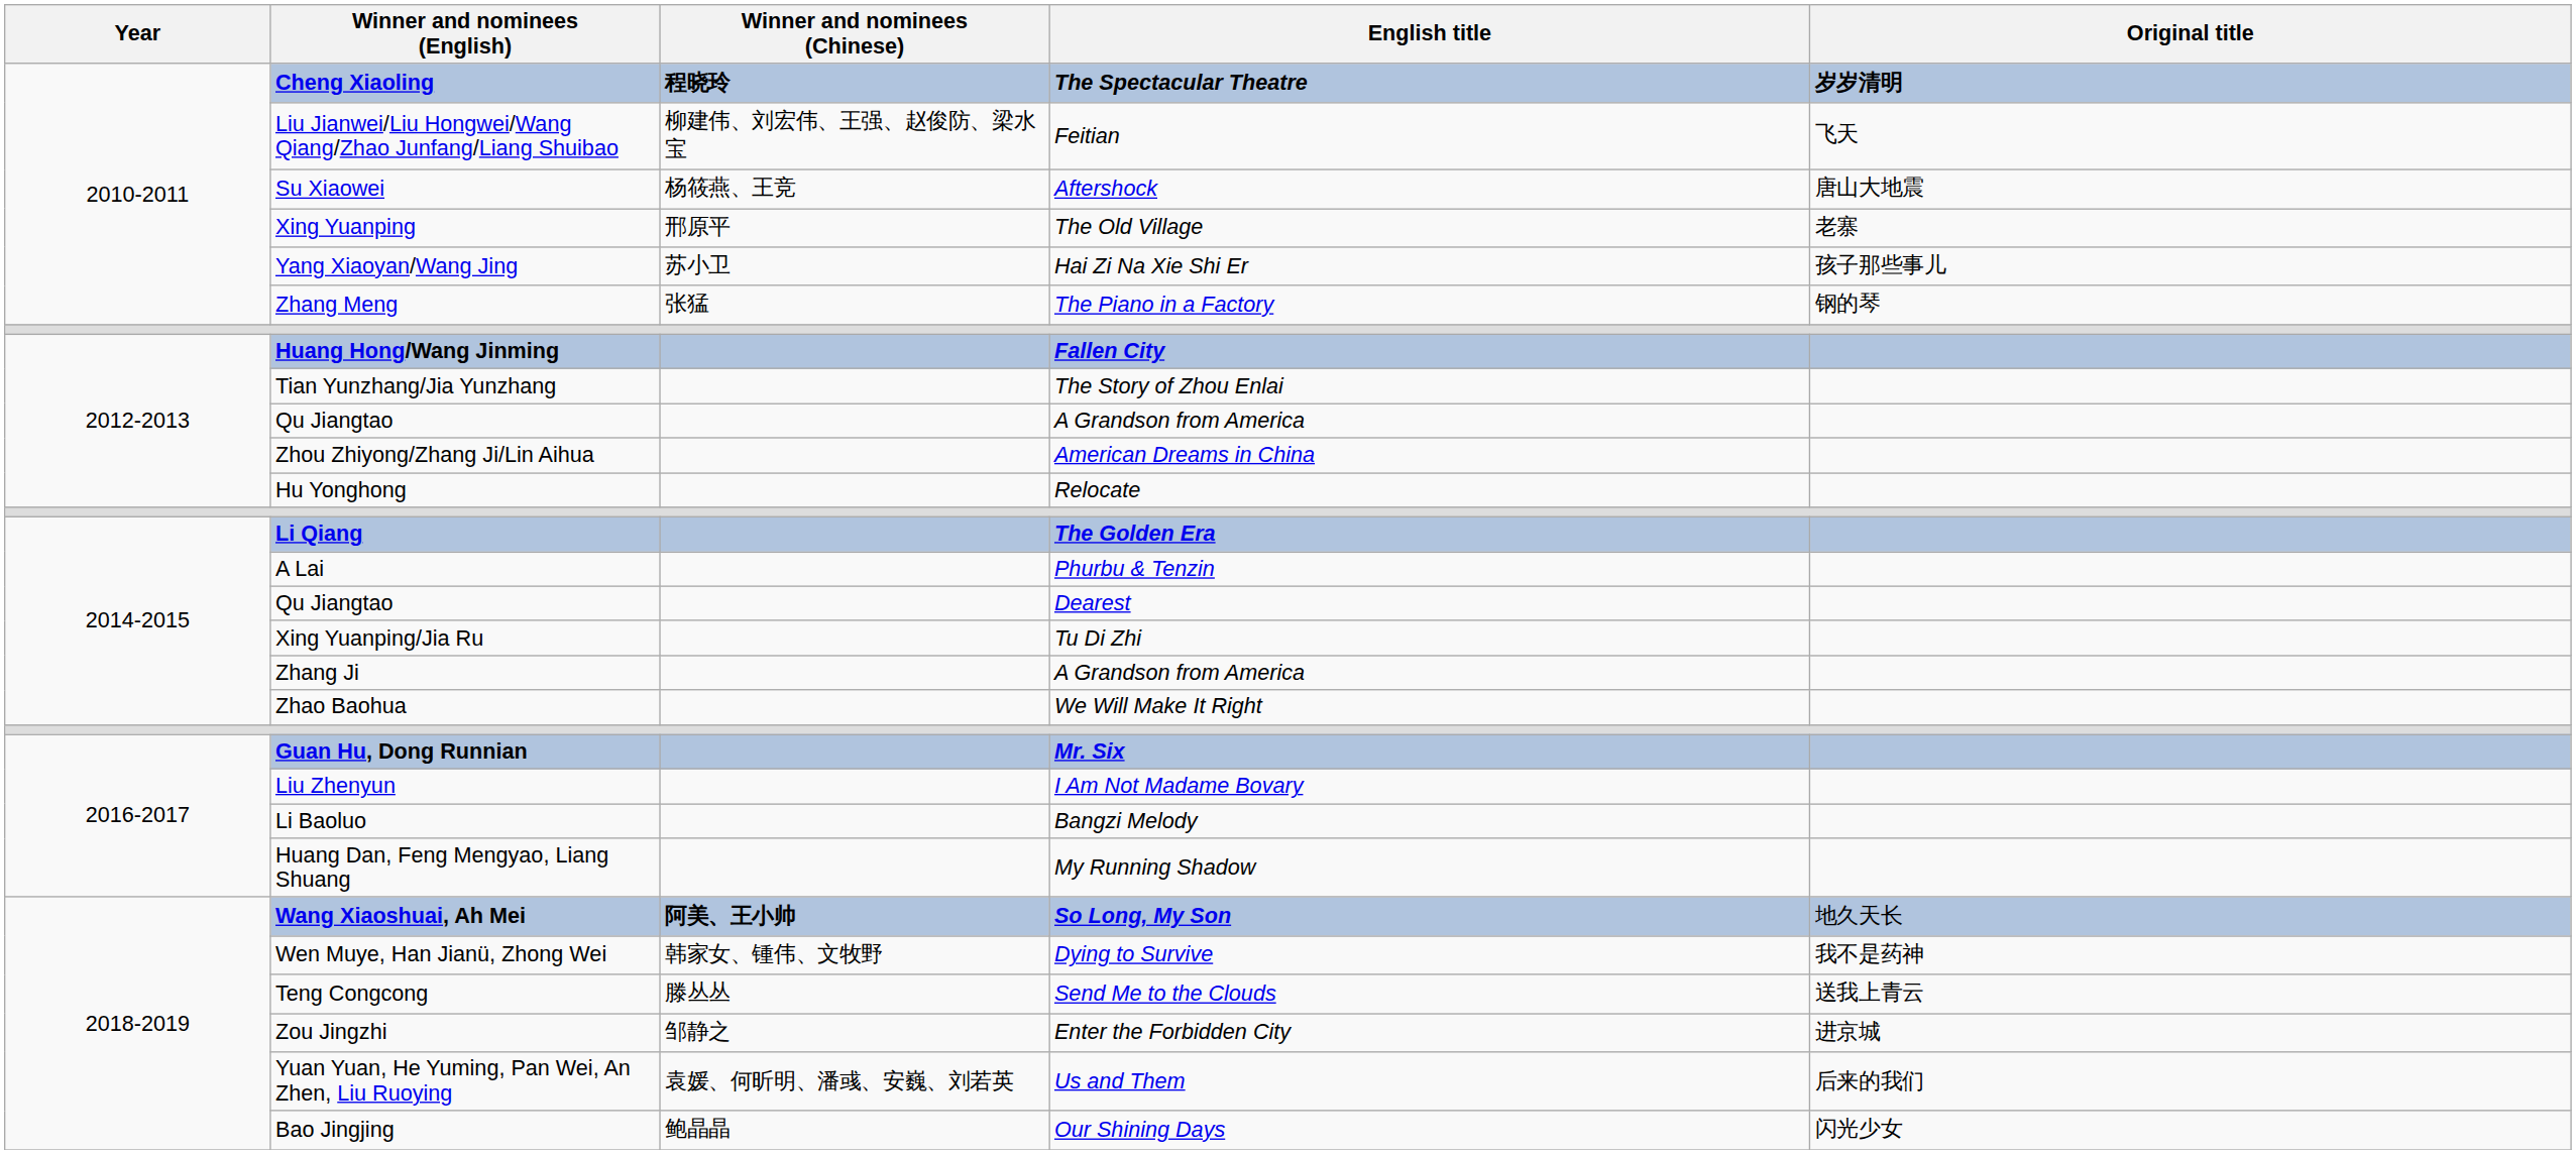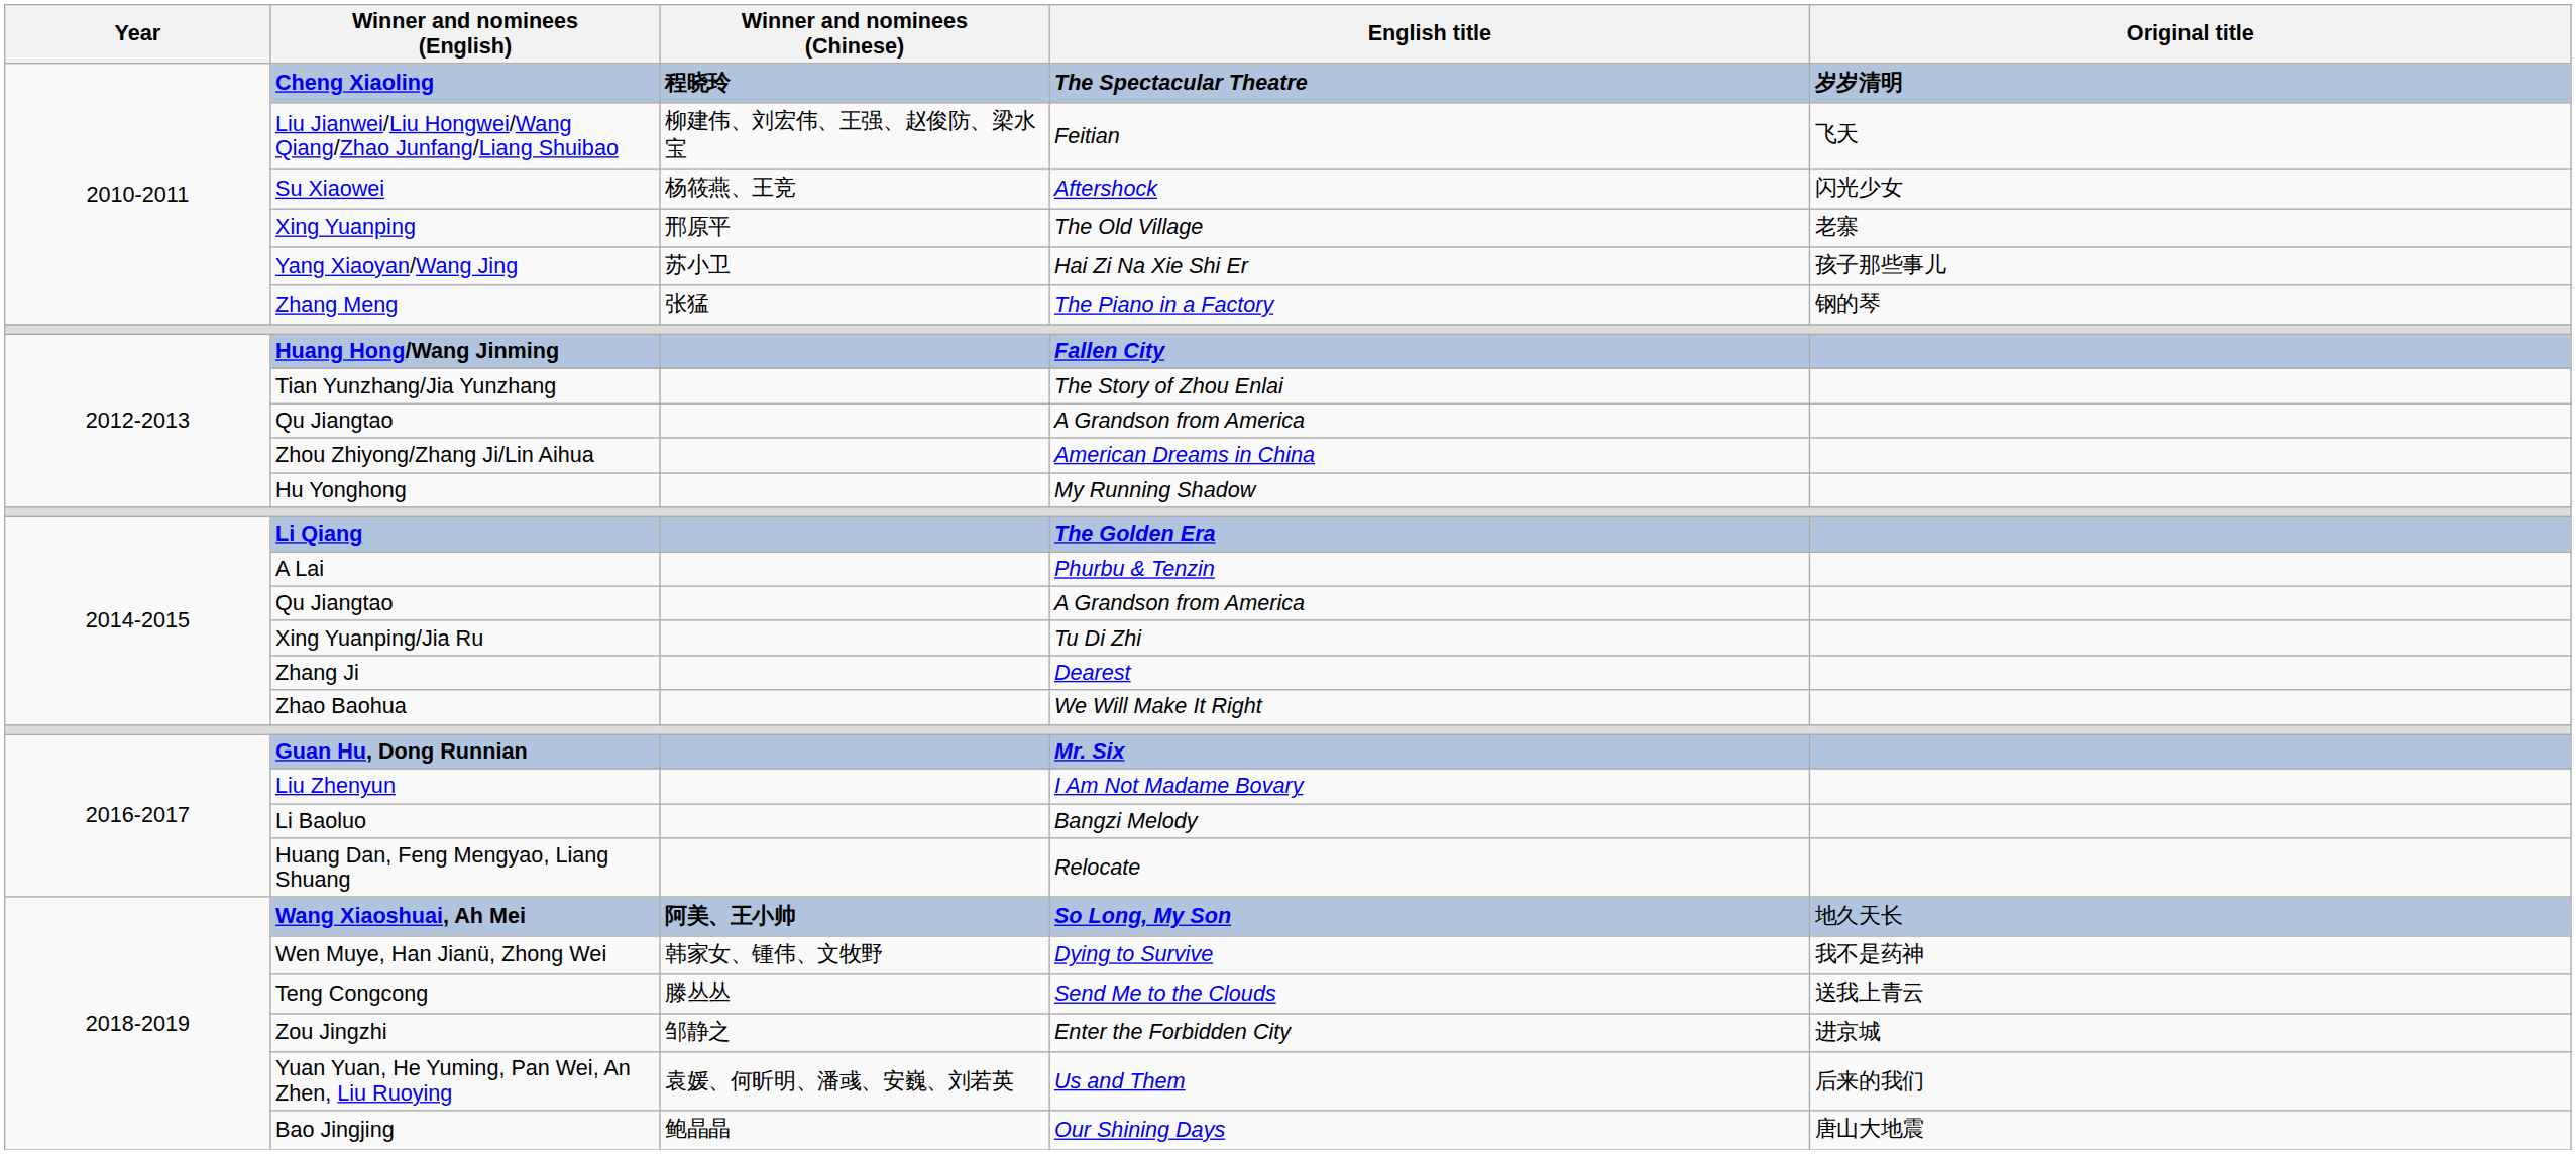 <table class="wikitable" width="95%" cellpadding="5">
 <tr>
 <th width="100"><strong>Year</strong></th>
 <th width="150"><strong>Winner and nominees<br>(English)</strong></th>
 <th width="150"><strong>Winner and nominees<br>(Chinese)</strong></th>
 <th width="300"><strong>English title</strong></th>
 <th width="300"><strong>Original title</strong></th>
 </tr>
 <tr>
 <td rowspan="6" style="text-align:center;">2010-2011</td>
 <td style="background:#B0C4DE;"><strong><a href='#'>Cheng Xiaoling</a></strong></td>
 <td style="background:#B0C4DE;"><strong>程晓玲</strong></td>
 <td style="background:#B0C4DE;"><strong><em>The Spectacular Theatre</em></strong></td>
 <td style="background:#B0C4DE;"><strong>岁岁清明</strong></td>
 </tr>
 <tr>
 <td><a href='#'>Liu Jianwei</a>/<a href='#'>Liu Hongwei</a>/<a href='#'>Wang Qiang</a>/<a href='#'>Zhao Junfang</a>/<a href='#'>Liang Shuibao</a></td>
 <td>柳建伟、刘宏伟、王强、赵俊防、梁水宝</td>
 <td><em>Feitian</em></td>
 <td>飞天</td>
 </tr>
 <tr>
 <td><a href='#'>Su Xiaowei</a></td>
 <td>杨筱燕、王竞</td>
 <td><em><a href='#'>Aftershock</a></em></td>
-<td>唐山大地震</td>
+<td>闪光少女</td>
 </tr>
 <tr>
 <td><a href='#'>Xing Yuanping</a></td>
 <td>邢原平</td>
 <td><em>The Old Village</em></td>
 <td>老寨</td>
 </tr>
 <tr>
 <td><a href='#'>Yang Xiaoyan</a>/<a href='#'>Wang Jing</a></td>
 <td>苏小卫</td>
 <td><em>Hai Zi Na Xie Shi Er</em></td>
 <td>孩子那些事儿</td>
 </tr>
 <tr>
 <td><a href='#'>Zhang Meng</a></td>
 <td>张猛</td>
 <td><em><a href='#'>The Piano in a Factory</a></em></td>
 <td>钢的琴</td>
 </tr>
 <tr bgcolor=#DDDDDD>
 <td colspan=5></td>
 </tr>
 <tr>
 <td rowspan="5" style="text-align:center;">2012-2013</td>
 <td style="background:#B0C4DE;"><strong><a href='#'>Huang Hong</a>/Wang Jinming</strong></td>
 <td style="background:#B0C4DE;"><strong></strong></td>
 <td style="background:#B0C4DE;"><strong><em><a href='#'>Fallen City</a></em></strong></td>
 <td style="background:#B0C4DE;"></td>
 </tr>
 <tr>
 <td>Tian Yunzhang/Jia Yunzhang</td>
 <td></td>
 <td><em>The Story of Zhou Enlai</em></td>
 <td></td>
 </tr>
 <tr>
 <td>Qu Jiangtao</td>
 <td></td>
 <td><em>A Grandson from America</em></td>
 <td></td>
 </tr>
 <tr>
 <td>Zhou Zhiyong/Zhang Ji/Lin Aihua</td>
 <td></td>
 <td><em><a href='#'>American Dreams in China</a></em></td>
 <td></td>
 </tr>
 <tr>
 <td>Hu Yonghong</td>
 <td></td>
-<td><em>Relocate</em></td>
+<td><em>My Running Shadow</em></td>
 <td></td>
 </tr>
 <tr bgcolor=#DDDDDD>
 <td colspan=5></td>
 </tr>
 <tr>
 <td rowspan="6" style="text-align:center;">2014-2015</td>
 <td style="background:#B0C4DE;"><strong><a href='#'>Li Qiang</a></strong></td>
 <td style="background:#B0C4DE;"><strong></strong></td>
 <td style="background:#B0C4DE;"><strong><em><a href='#'>The Golden Era</a></em></strong></td>
 <td style="background:#B0C4DE;"></td>
 </tr>
 <tr>
 <td>A Lai</td>
 <td></td>
 <td><em><a href='#'>Phurbu & Tenzin</a></em></td>
 <td></td>
 </tr>
 <tr>
 <td>Qu Jiangtao</td>
 <td></td>
-<td><em><a href='#'>Dearest</a></em></td>
+<td><em>A Grandson from America</em></td>
 <td></td>
 </tr>
 <tr>
 <td>Xing Yuanping/Jia Ru</td>
 <td></td>
 <td><em>Tu Di Zhi</em></td>
 <td></td>
 </tr>
 <tr>
 <td>Zhang Ji</td>
 <td></td>
-<td><em>A Grandson from America</em></td>
+<td><em><a href='#'>Dearest</a></em></td>
 <td></td>
 </tr>
 <tr>
 <td>Zhao Baohua</td>
 <td></td>
 <td><em>We Will Make It Right</em></td>
 <td></td>
 </tr>
 <tr bgcolor=#DDDDDD>
 <td colspan=5></td>
 </tr>
 <tr>
 <td rowspan="4" style="text-align:center;">2016-2017</td>
 <td style="background:#B0C4DE;"><strong><a href='#'>Guan Hu</a>, Dong Runnian</strong></td>
 <td style="background:#B0C4DE;"><strong></strong></td>
 <td style="background:#B0C4DE;"><strong><em><a href='#'>Mr. Six</a></em></strong></td>
 <td style="background:#B0C4DE;"></td>
 </tr>
 <tr>
 <td><a href='#'>Liu Zhenyun</a></td>
 <td></td>
 <td><em><a href='#'>I Am Not Madame Bovary</a></em></td>
 <td></td>
 </tr>
 <tr>
 <td>Li Baoluo</td>
 <td></td>
 <td><em>Bangzi Melody</em></td>
 <td></td>
 </tr>
 <tr>
 <td>Huang Dan, Feng Mengyao, Liang Shuang</td>
 <td></td>
-<td><em>My Running Shadow</em></td>
+<td><em>Relocate</em></td>
 <td></td>
 </tr>
 <tr>
 <td rowspan="6" style="text-align:center;">2018-2019</td>
 <td style="background:#B0C4DE;"><strong><a href='#'>Wang Xiaoshuai</a>, Ah Mei</strong></td>
 <td style="background:#B0C4DE;"><strong>阿美、王小帅</strong></td>
 <td style="background:#B0C4DE;"><strong><em><a href='#'>So Long, My Son</a></em></strong></td>
 <td style="background:#B0C4DE;">地久天长</td>
 </tr>
 <tr>
 <td>Wen Muye, Han Jianü, Zhong Wei</td>
 <td>韩家女、锺伟、文牧野</td>
 <td><em><a href='#'>Dying to Survive</a></em></td>
 <td>我不是药神</td>
 </tr>
 <tr>
 <td>Teng Congcong</td>
 <td>滕丛丛</td>
 <td><em><a href='#'>Send Me to the Clouds</a></em></td>
 <td>送我上青云</td>
 </tr>
 <tr>
 <td>Zou Jingzhi</td>
 <td>邹静之</td>
 <td><em>Enter the Forbidden City</em></td>
 <td>进京城</td>
 </tr>
 <tr>
 <td>Yuan Yuan, He Yuming, Pan Wei, An Zhen, <a href='#'>Liu Ruoying</a></td>
 <td>袁媛、何昕明、潘彧、安巍、刘若英</td>
 <td><em><a href='#'>Us and Them</a></em></td>
 <td>后来的我们</td>
 </tr>
 <tr>
 <td>Bao Jingjing</td>
 <td>鲍晶晶</td>
 <td><em><a href='#'>Our Shining Days</a></em></td>
-<td>闪光少女</td>
+<td>唐山大地震</td>
 </tr>
 </table>
